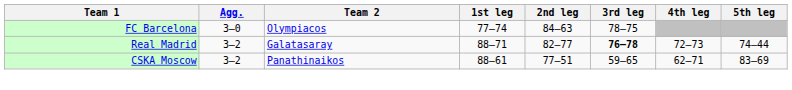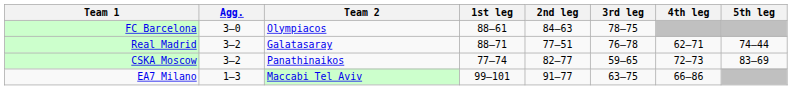 <table class=wikitable style="text-align:center">
 <tr>
 <th width=250>Team 1</th>
 <th width=80><a href='#'>Agg.</a></th>
 <th width=250>Team 2</th>
 <th width=80>1st leg</th>
 <th width=80>2nd leg</th>
 <th width=80>3rd leg</th>
 <th width=80>4th leg</th>
 <th width=80>5th leg</th>
 </tr>
 <tr>
 <td bgcolor="#ccffcc" align=right><a href='#'>FC Barcelona</a> </td>
 <td>3–0</td>
 <td align=left> <a href='#'>Olympiacos</a></td>
-<td>77–74</td>
+<td>88–61</td>
 <td>84–63</td>
 <td>78–75</td>
 <td bgcolor=#C0C0C0></td>
 <td bgcolor=#C0C0C0></td>
 </tr>
 <tr>
 <td bgcolor="#ccffcc" align=right><a href='#'>Real Madrid</a> </td>
 <td>3–2</td>
 <td align=left> <a href='#'>Galatasaray</a></td>
 <td>88–71</td>
-<td>82–77</td>
-<td><strong>76–78</strong></td>
-<td>72–73</td>
+<td>77–51</td>
+<td>76–78</td>
+<td>62–71</td>
 <td>74–44</td>
 </tr>
 <tr>
 <td bgcolor="#ccffcc" align=right><a href='#'>CSKA Moscow</a> </td>
 <td>3–2</td>
 <td align=left> <a href='#'>Panathinaikos</a></td>
-<td>88–61</td>
-<td>77–51</td>
+<td>77–74</td>
+<td>82–77</td>
 <td>59–65</td>
-<td>62–71</td>
+<td>72–73</td>
 <td>83–69</td>
 </tr>
+<tr>
+<td align=right><a href='#'>EA7 Milano</a> </td>
+<td>1–3</td>
+<td bgcolor="#ccffcc" align=left> <a href='#'>Maccabi Tel Aviv</a></td>
+<td>99–101</td>
+<td>91–77</td>
+<td>63–75</td>
+<td>66–86</td>
+<td bgcolor=#C0C0C0></td>
+</tr>
 </table>
